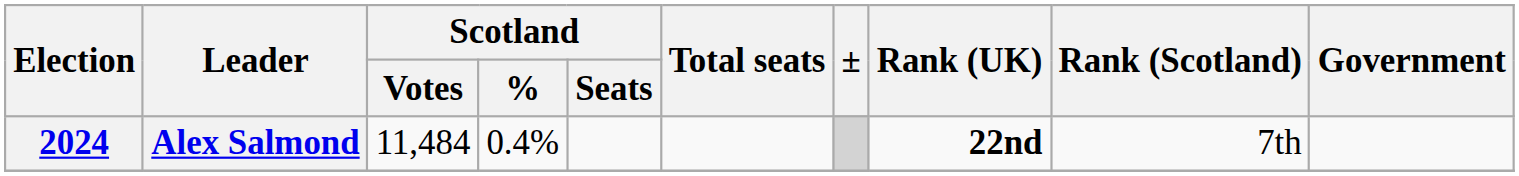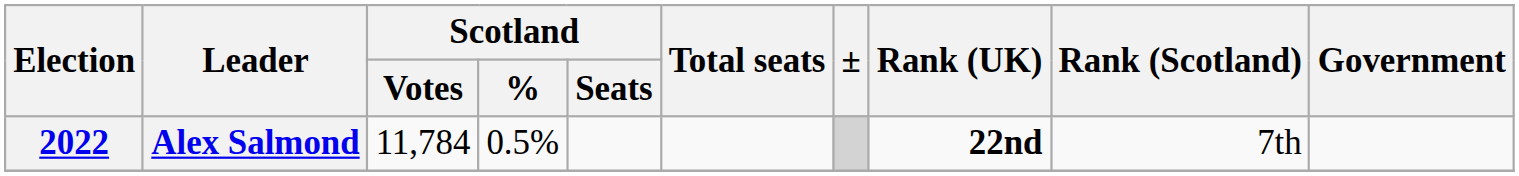 <table class="wikitable" style="text-align:right">
 <tr>
 <th rowspan="2">Election</th>
 <th rowspan="2">Leader</th>
 <th colspan="3">Scotland</th>
 <th rowspan="2">Total seats</th>
 <th rowspan="2">±</th>
 <th rowspan="2">Rank (UK)</th>
 <th rowspan="2">Rank (Scotland)</th>
 <th rowspan="2">Government</th>
 </tr>
 <tr>
 <th>Votes</th>
 <th>%</th>
 <th>Seats</th>
 </tr>
 <tr>
-<th><a href='#'>2024</a></th>
+<th><a href='#'>2022</a></th>
 <th><a href='#'>Alex Salmond</a></th>
-<td>11,484</td>
-<td>0.4%</td>
+<td>11,784</td>
+<td>0.5%</td>
 <td></td>
 <td></td>
 <td bgcolor="lightgrey"></td>
 <td><strong>22nd</strong></td>
 <td>7th</td>
 <td></td>
 </tr>
 <tr>
 </tr>
 </table>
